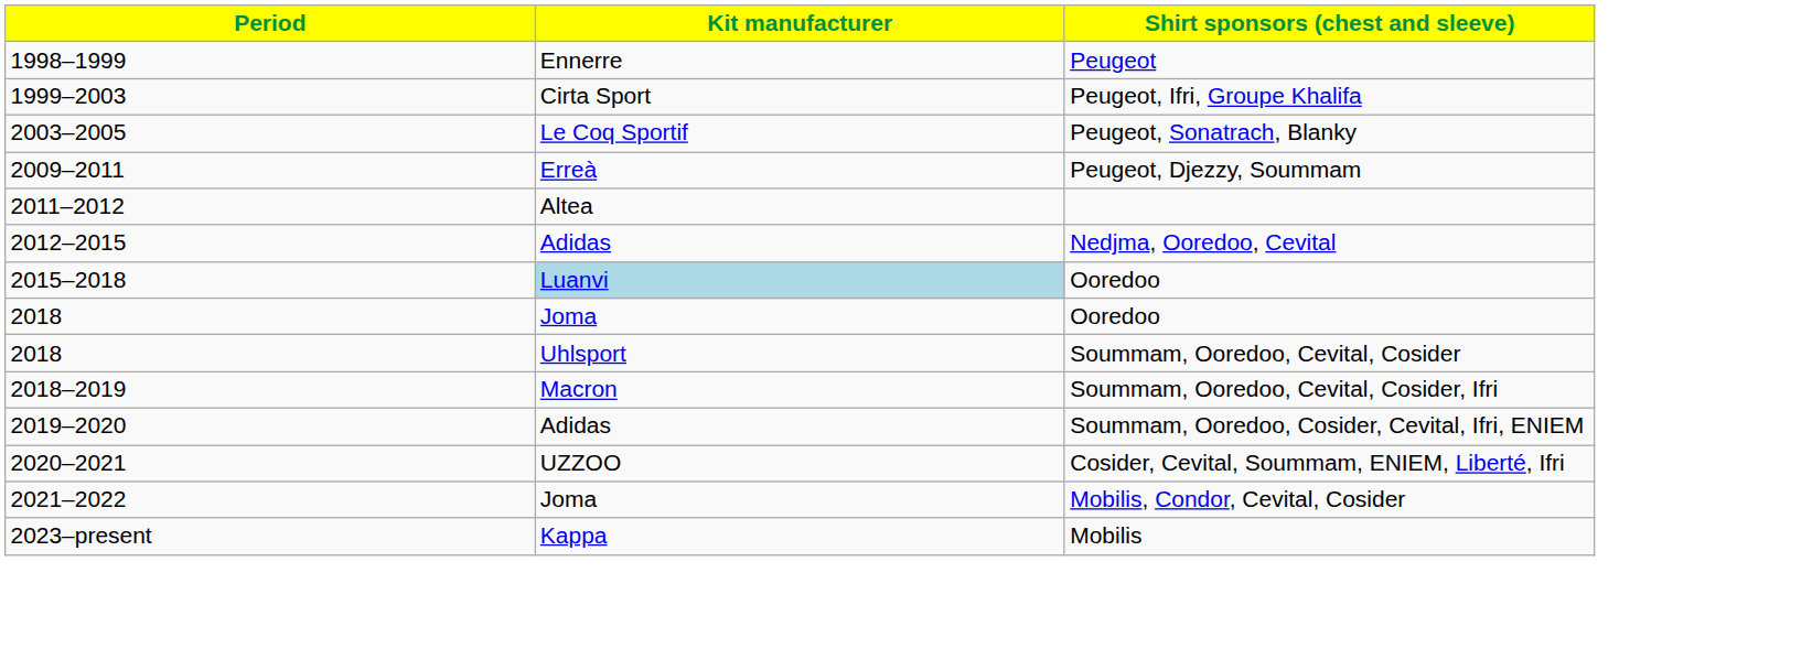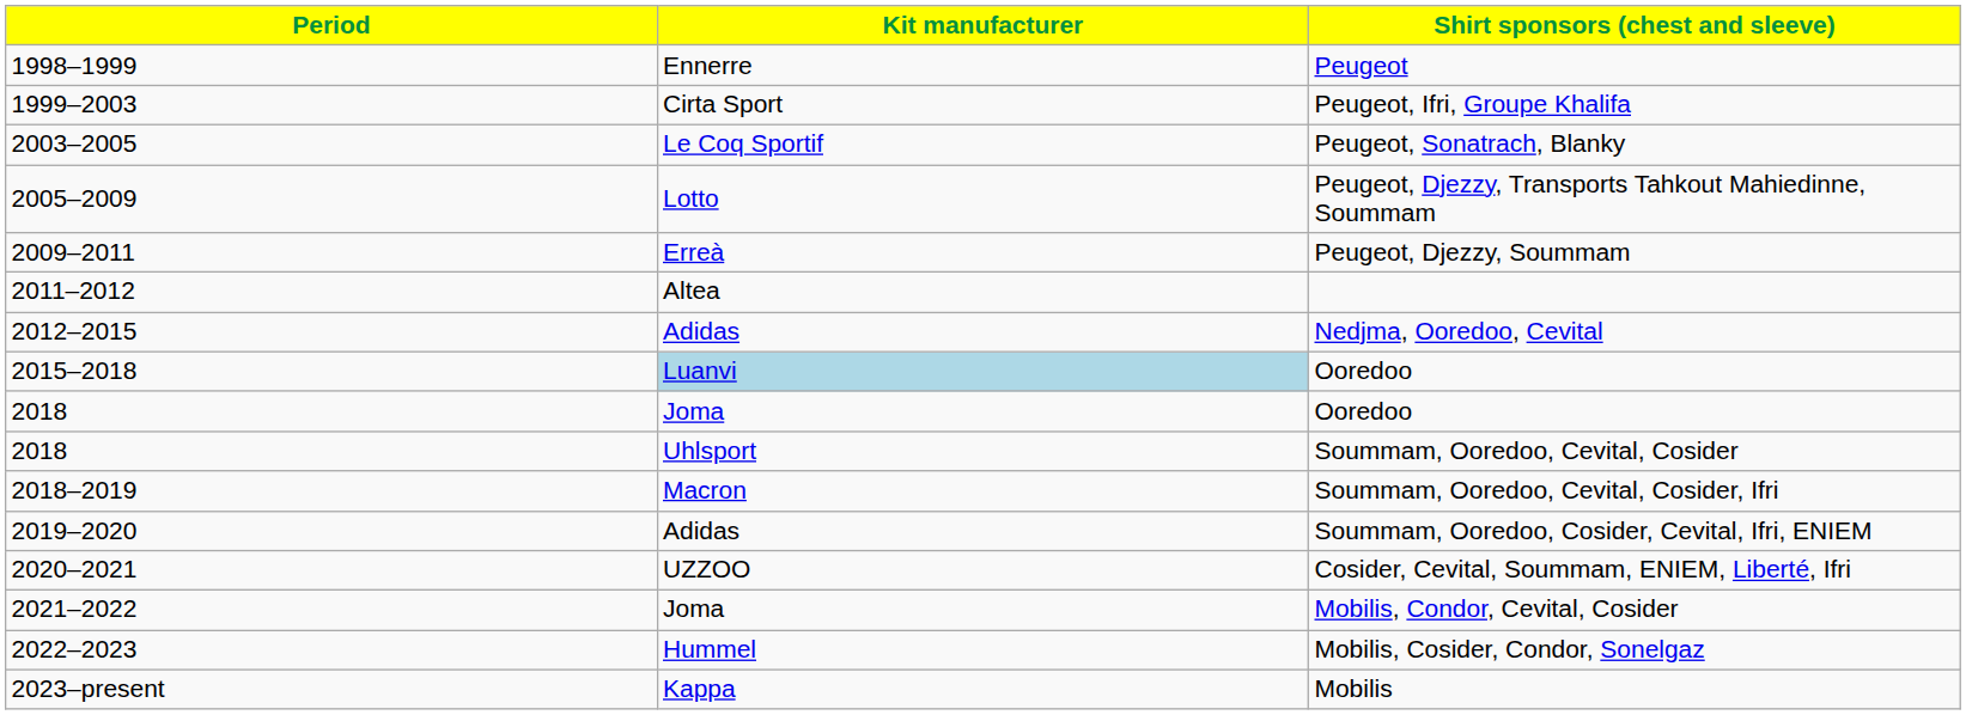 <table class="wikitable">
 <tr>
 <th scope="col" style="color:#009040; background:#FFFF00;" width="33%">Period</th>
 <th scope="col" style="color:#009040; background:#FFFF00;" width="33%">Kit manufacturer</th>
 <th scope="col" style="color:#009040; background:#FFFF00;" width="33%">Shirt sponsors (chest and sleeve)</th>
 </tr>
 <tr>
 <td>1998–1999</td>
 <td>Ennerre</td>
 <td><a href='#'>Peugeot</a></td>
 </tr>
 <tr>
 <td>1999–2003</td>
 <td>Cirta Sport</td>
 <td>Peugeot, Ifri, <a href='#'>Groupe Khalifa</a></td>
 </tr>
 <tr>
 <td>2003–2005</td>
 <td><a href='#'>Le Coq Sportif</a></td>
 <td>Peugeot, <a href='#'>Sonatrach</a>, Blanky</td>
+</tr>
+<tr>
+<td>2005–2009</td>
+<td><a href='#'>Lotto</a></td>
+<td>Peugeot, <a href='#'>Djezzy</a>, Transports Tahkout Mahiedinne, Soummam</td>
 </tr>
 <tr>
 <td>2009–2011</td>
 <td><a href='#'>Erreà</a></td>
 <td>Peugeot, Djezzy, Soummam</td>
 </tr>
 <tr>
 <td>2011–2012</td>
 <td>Altea</td>
 <td></td>
 </tr>
 <tr>
 <td>2012–2015</td>
 <td><a href='#'>Adidas</a></td>
 <td><a href='#'>Nedjma</a>, <a href='#'>Ooredoo</a>, <a href='#'>Cevital</a></td>
 </tr>
 <tr>
 <td>2015–2018</td>
 <td style="background: lightblue;"><a href='#'>Luanvi</a></td>
 <td>Ooredoo</td>
 </tr>
 <tr>
 <td>2018</td>
 <td><a href='#'>Joma</a></td>
 <td>Ooredoo</td>
 </tr>
 <tr>
 <td>2018</td>
 <td><a href='#'>Uhlsport</a></td>
 <td>Soummam, Ooredoo, Cevital, Cosider</td>
 </tr>
 <tr>
 <td>2018–2019</td>
 <td><a href='#'>Macron</a></td>
 <td>Soummam, Ooredoo, Cevital, Cosider, Ifri</td>
 </tr>
 <tr>
 <td>2019–2020</td>
 <td>Adidas</td>
 <td>Soummam, Ooredoo, Cosider, Cevital, Ifri, ENIEM</td>
 </tr>
 <tr>
 <td>2020–2021</td>
 <td>UZZOO</td>
 <td>Cosider, Cevital, Soummam, ENIEM, <a href='#'>Liberté</a>, Ifri</td>
 </tr>
 <tr>
 <td>2021–2022</td>
 <td>Joma</td>
 <td><a href='#'>Mobilis</a>, <a href='#'>Condor</a>, Cevital, Cosider</td>
 </tr>
 <tr>
+<td>2022–2023</td>
+<td><a href='#'>Hummel</a></td>
+<td>Mobilis, Cosider, Condor, <a href='#'>Sonelgaz</a></td>
+</tr>
+<tr>
 <td>2023–present</td>
 <td><a href='#'>Kappa</a></td>
 <td>Mobilis</td>
 </tr>
 </table>
